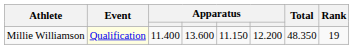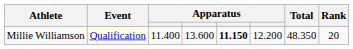 <table class="wikitable" style="font-size:90%">
 <tr>
 <th rowspan=2>Athlete</th>
 <th rowspan=2>Event</th>
 <th colspan =4>Apparatus</th>
 <th rowspan=2>Total</th>
 <th rowspan=2>Rank</th>
 </tr>
 <tr style="font-size:95%">
 <th></th>
 <th></th>
 <th></th>
 <th></th>
 </tr>
 <tr align=center>
 <td align=left>Millie Williamson</td>
 <td align=left style="background: lightyellow;"><a href='#'>Qualification</a></td>
 <td>11.400</td>
 <td>13.600</td>
-<td>11.150</td>
+<td><strong>11.150</strong></td>
 <td>12.200</td>
 <td>48.350</td>
-<td>19</td>
+<td>20</td>
 </tr>
 </table>
